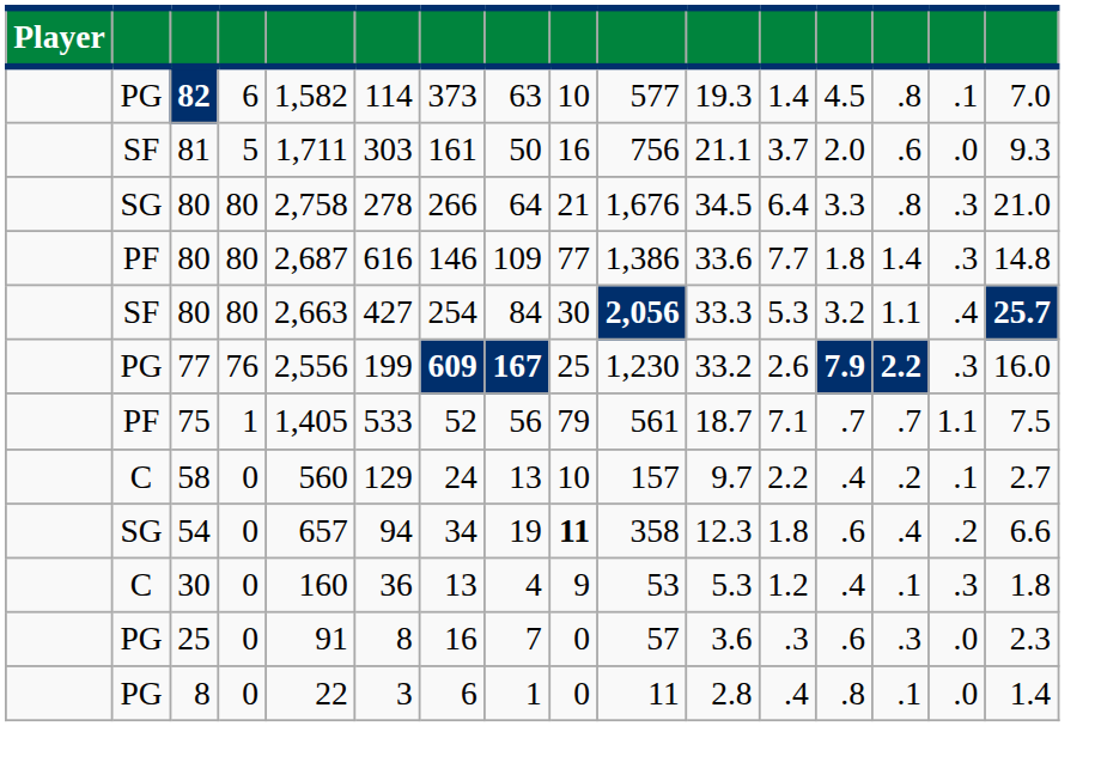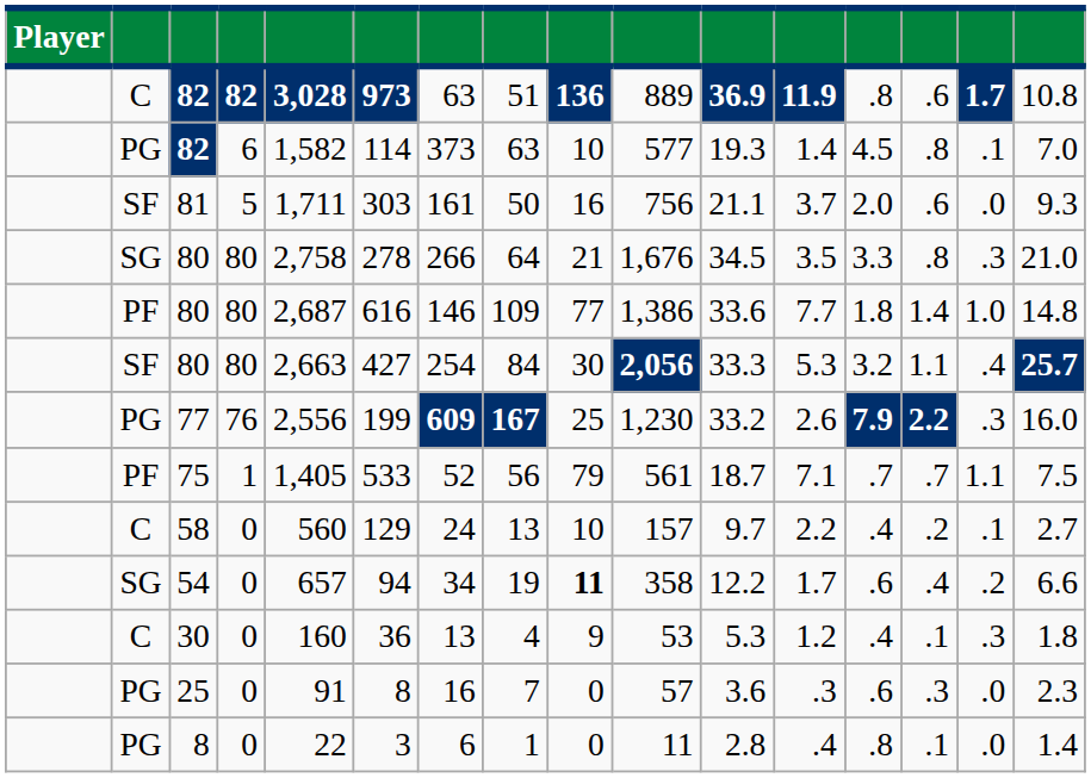 <table class="wikitable sortable" style="font-size: 95%; text-align:right;">
 <tr>
 <th style="background:#00843D; color:#FFFFFF; border-top:#002F6C 3px solid; border-bottom:#002F6C 3px solid;">Player</th>
 <th style="background:#00843D; color:#FFFFFF; border-top:#002F6C 3px solid; border-bottom:#002F6C 3px solid;"></th>
 <th style="background:#00843D; color:#FFFFFF; border-top:#002F6C 3px solid; border-bottom:#002F6C 3px solid;"></th>
 <th style="background:#00843D; color:#FFFFFF; border-top:#002F6C 3px solid; border-bottom:#002F6C 3px solid;"></th>
 <th style="background:#00843D; color:#FFFFFF; border-top:#002F6C 3px solid; border-bottom:#002F6C 3px solid;"></th>
 <th style="background:#00843D; color:#FFFFFF; border-top:#002F6C 3px solid; border-bottom:#002F6C 3px solid;"></th>
 <th style="background:#00843D; color:#FFFFFF; border-top:#002F6C 3px solid; border-bottom:#002F6C 3px solid;"></th>
 <th style="background:#00843D; color:#FFFFFF; border-top:#002F6C 3px solid; border-bottom:#002F6C 3px solid;"></th>
 <th style="background:#00843D; color:#FFFFFF; border-top:#002F6C 3px solid; border-bottom:#002F6C 3px solid;"></th>
 <th style="background:#00843D; color:#FFFFFF; border-top:#002F6C 3px solid; border-bottom:#002F6C 3px solid;"></th>
 <th style="background:#00843D; color:#FFFFFF; border-top:#002F6C 3px solid; border-bottom:#002F6C 3px solid;"></th>
 <th style="background:#00843D; color:#FFFFFF; border-top:#002F6C 3px solid; border-bottom:#002F6C 3px solid;"></th>
 <th style="background:#00843D; color:#FFFFFF; border-top:#002F6C 3px solid; border-bottom:#002F6C 3px solid;"></th>
 <th style="background:#00843D; color:#FFFFFF; border-top:#002F6C 3px solid; border-bottom:#002F6C 3px solid;"></th>
 <th style="background:#00843D; color:#FFFFFF; border-top:#002F6C 3px solid; border-bottom:#002F6C 3px solid;"></th>
 <th style="background:#00843D; color:#FFFFFF; border-top:#002F6C 3px solid; border-bottom:#002F6C 3px solid;"></th>
+</tr>
+<tr>
+<td style="text-align:left;"></td>
+<td style="text-align:center;">C</td>
+<td style="background:#002F6C; color:#FFFFFF;"><strong>82</strong></td>
+<td style="background:#002F6C; color:#FFFFFF;"><strong>82</strong></td>
+<td style="background:#002F6C; color:#FFFFFF;"><strong>3,028</strong></td>
+<td style="background:#002F6C; color:#FFFFFF;"><strong>973</strong></td>
+<td>63</td>
+<td>51</td>
+<td style="background:#002F6C; color:#FFFFFF;"><strong>136</strong></td>
+<td>889</td>
+<td style="background:#002F6C; color:#FFFFFF;"><strong>36.9</strong></td>
+<td style="background:#002F6C; color:#FFFFFF;"><strong>11.9</strong></td>
+<td>.8</td>
+<td>.6</td>
+<td style="background:#002F6C; color:#FFFFFF;"><strong>1.7</strong></td>
+<td>10.8</td>
 </tr>
 <tr>
 <td style="text-align:left;"></td>
 <td style="text-align:center;">PG</td>
 <td style="background:#002F6C; color:#FFFFFF;"><strong>82</strong></td>
 <td>6</td>
 <td>1,582</td>
 <td>114</td>
 <td>373</td>
 <td>63</td>
 <td>10</td>
 <td>577</td>
 <td>19.3</td>
 <td>1.4</td>
 <td>4.5</td>
 <td>.8</td>
 <td>.1</td>
 <td>7.0</td>
 </tr>
 <tr>
 <td style="text-align:left;"></td>
 <td style="text-align:center;">SF</td>
 <td>81</td>
 <td>5</td>
 <td>1,711</td>
 <td>303</td>
 <td>161</td>
 <td>50</td>
 <td>16</td>
 <td>756</td>
 <td>21.1</td>
 <td>3.7</td>
 <td>2.0</td>
 <td>.6</td>
 <td>.0</td>
 <td>9.3</td>
 </tr>
 <tr>
 <td style="text-align:left;"></td>
 <td style="text-align:center;">SG</td>
 <td>80</td>
 <td>80</td>
 <td>2,758</td>
 <td>278</td>
 <td>266</td>
 <td>64</td>
 <td>21</td>
 <td>1,676</td>
 <td>34.5</td>
-<td>6.4</td>
+<td>3.5</td>
 <td>3.3</td>
 <td>.8</td>
 <td>.3</td>
 <td>21.0</td>
 </tr>
 <tr>
 <td style="text-align:left;"></td>
 <td style="text-align:center;">PF</td>
 <td>80</td>
 <td>80</td>
 <td>2,687</td>
 <td>616</td>
 <td>146</td>
 <td>109</td>
 <td>77</td>
 <td>1,386</td>
 <td>33.6</td>
 <td>7.7</td>
 <td>1.8</td>
 <td>1.4</td>
-<td>.3</td>
+<td>1.0</td>
 <td>14.8</td>
 </tr>
 <tr>
 <td style="text-align:left;"></td>
 <td style="text-align:center;">SF</td>
 <td>80</td>
 <td>80</td>
 <td>2,663</td>
 <td>427</td>
 <td>254</td>
 <td>84</td>
 <td>30</td>
 <td style="background:#002F6C; color:#FFFFFF;"><strong>2,056</strong></td>
 <td>33.3</td>
 <td>5.3</td>
 <td>3.2</td>
 <td>1.1</td>
 <td>.4</td>
 <td style="background:#002F6C; color:#FFFFFF;"><strong>25.7</strong></td>
 </tr>
 <tr>
 <td style="text-align:left;"></td>
 <td style="text-align:center;">PG</td>
 <td>77</td>
 <td>76</td>
 <td>2,556</td>
 <td>199</td>
 <td style="background:#002F6C; color:#FFFFFF;"><strong>609</strong></td>
 <td style="background:#002F6C; color:#FFFFFF;"><strong>167</strong></td>
 <td>25</td>
 <td>1,230</td>
 <td>33.2</td>
 <td>2.6</td>
 <td style="background:#002F6C; color:#FFFFFF;"><strong>7.9</strong></td>
 <td style="background:#002F6C; color:#FFFFFF;"><strong>2.2</strong></td>
 <td>.3</td>
 <td>16.0</td>
 </tr>
 <tr>
 <td style="text-align:left;"></td>
 <td style="text-align:center;">PF</td>
 <td>75</td>
 <td>1</td>
 <td>1,405</td>
 <td>533</td>
 <td>52</td>
 <td>56</td>
 <td>79</td>
 <td>561</td>
 <td>18.7</td>
 <td>7.1</td>
 <td>.7</td>
 <td>.7</td>
 <td>1.1</td>
 <td>7.5</td>
 </tr>
 <tr>
 <td style="text-align:left;"></td>
 <td style="text-align:center;">C</td>
 <td>58</td>
 <td>0</td>
 <td>560</td>
 <td>129</td>
 <td>24</td>
 <td>13</td>
 <td>10</td>
 <td>157</td>
 <td>9.7</td>
 <td>2.2</td>
 <td>.4</td>
 <td>.2</td>
 <td>.1</td>
 <td>2.7</td>
 </tr>
 <tr>
 <td style="text-align:left;"></td>
 <td style="text-align:center;">SG</td>
 <td>54</td>
 <td>0</td>
 <td>657</td>
 <td>94</td>
 <td>34</td>
 <td>19</td>
 <td><strong>11</strong></td>
 <td>358</td>
-<td>12.3</td>
-<td>1.8</td>
+<td>12.2</td>
+<td>1.7</td>
 <td>.6</td>
 <td>.4</td>
 <td>.2</td>
 <td>6.6</td>
 </tr>
 <tr>
 <td style="text-align:left;"></td>
 <td style="text-align:center;">C</td>
 <td>30</td>
 <td>0</td>
 <td>160</td>
 <td>36</td>
 <td>13</td>
 <td>4</td>
 <td>9</td>
 <td>53</td>
 <td>5.3</td>
 <td>1.2</td>
 <td>.4</td>
 <td>.1</td>
 <td>.3</td>
 <td>1.8</td>
 </tr>
 <tr>
 <td style="text-align:left;"></td>
 <td style="text-align:center;">PG</td>
 <td>25</td>
 <td>0</td>
 <td>91</td>
 <td>8</td>
 <td>16</td>
 <td>7</td>
 <td>0</td>
 <td>57</td>
 <td>3.6</td>
 <td>.3</td>
 <td>.6</td>
 <td>.3</td>
 <td>.0</td>
 <td>2.3</td>
 </tr>
 <tr>
 <td style="text-align:left;"></td>
 <td style="text-align:center;">PG</td>
 <td>8</td>
 <td>0</td>
 <td>22</td>
 <td>3</td>
 <td>6</td>
 <td>1</td>
 <td>0</td>
 <td>11</td>
 <td>2.8</td>
 <td>.4</td>
 <td>.8</td>
 <td>.1</td>
 <td>.0</td>
 <td>1.4</td>
 </tr>
 </table>
